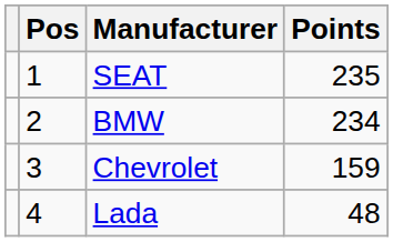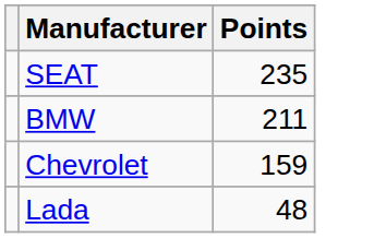 <table class="wikitable" style="font-size: 95%;">
 <tr>
 <th></th>
-<th>Pos</th>
 <th>Manufacturer</th>
 <th>Points</th>
 </tr>
 <tr>
 <td align="left"></td>
-<td>1</td>
 <td> <a href='#'>SEAT</a></td>
 <td align="right">235</td>
 </tr>
 <tr>
 <td align="left"></td>
-<td>2</td>
 <td> <a href='#'>BMW</a></td>
-<td align="right">234</td>
+<td align="right">211</td>
 </tr>
 <tr>
 <td align="left"></td>
-<td>3</td>
 <td> <a href='#'>Chevrolet</a></td>
 <td align="right">159</td>
 </tr>
 <tr>
 <td align="left"></td>
-<td>4</td>
 <td> <a href='#'>Lada</a></td>
 <td align="right">48</td>
 </tr>
 </table>
